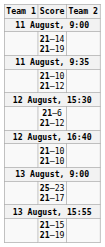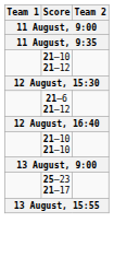 <table class="wikitable" style="text-align: center; font-size:90% ">
 <tr>
 <th align="right">Team 1</th>
 <th>Score</th>
 <th align="left">Team 2</th>
 </tr>
 <tr>
 <th colspan=3>11 August, 9:00</th>
-</tr>
-<tr>
-<td align=right><strong></strong></td>
-<td align=center><strong>21</strong>–14<br><strong>21</strong>–19</td>
-<td align=left></td>
 </tr>
 <tr>
 <th colspan=3>11 August, 9:35</th>
 </tr>
 <tr>
 <td align=right><strong></strong></td>
 <td align=center><strong>21</strong>–10<br><strong>21</strong>–12</td>
 <td align=left></td>
 </tr>
 <tr>
 <th colspan=3>12 August, 15:30</th>
 </tr>
 <tr>
 <td align=right><strong></strong></td>
 <td align=center><strong>21</strong>–6<br><strong>21</strong>–12</td>
 <td align=left></td>
 </tr>
 <tr>
 <th colspan=3>12 August, 16:40</th>
 </tr>
 <tr>
 <td align=right><strong></strong></td>
 <td align=center><strong>21</strong>–10<br><strong>21</strong>–10</td>
 <td align=left></td>
 </tr>
 <tr>
 <th colspan=3>13 August, 9:00</th>
 </tr>
 <tr>
 <td align=right><strong></strong></td>
 <td align=center><strong>25</strong>–23<br><strong>21</strong>–17</td>
 <td align=left></td>
 </tr>
 <tr>
 <th colspan=3>13 August, 15:55</th>
 </tr>
-<tr>
-<td align=right><strong></strong></td>
-<td align=center><strong>21</strong>–15<br><strong>21</strong>–19</td>
-<td align=left></td>
-</tr>
 </table>
